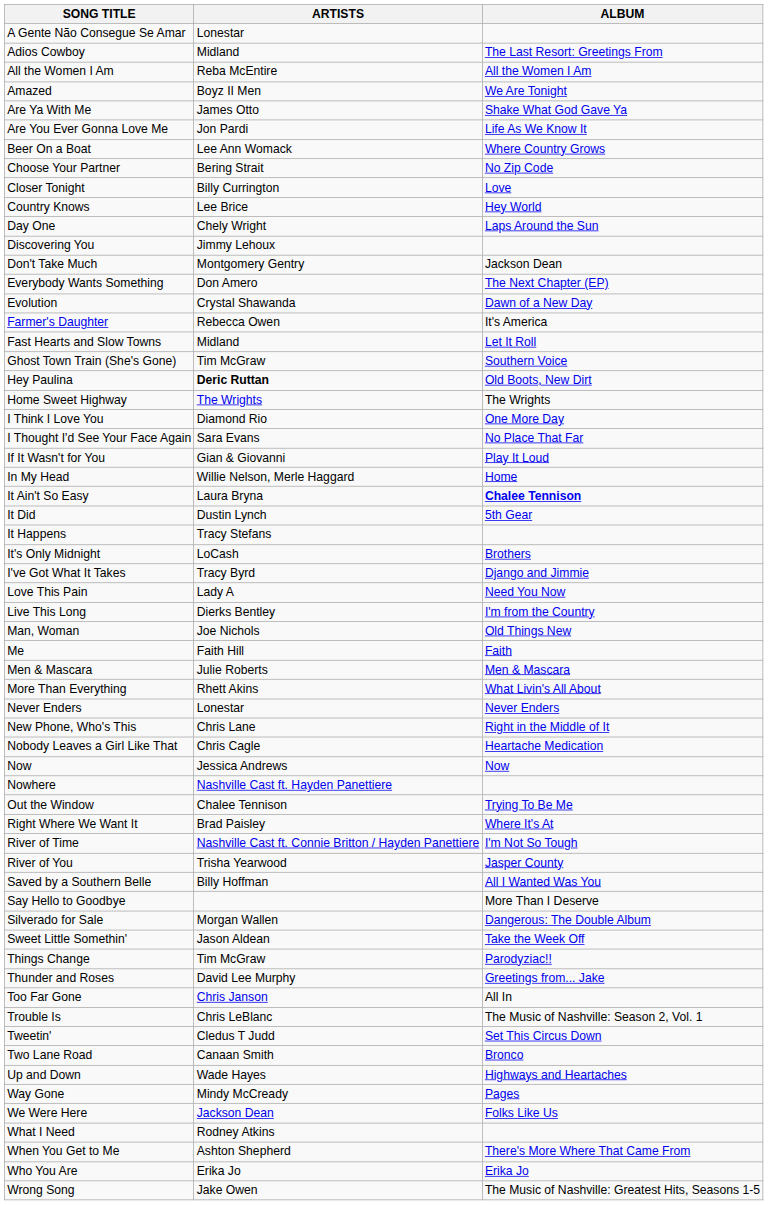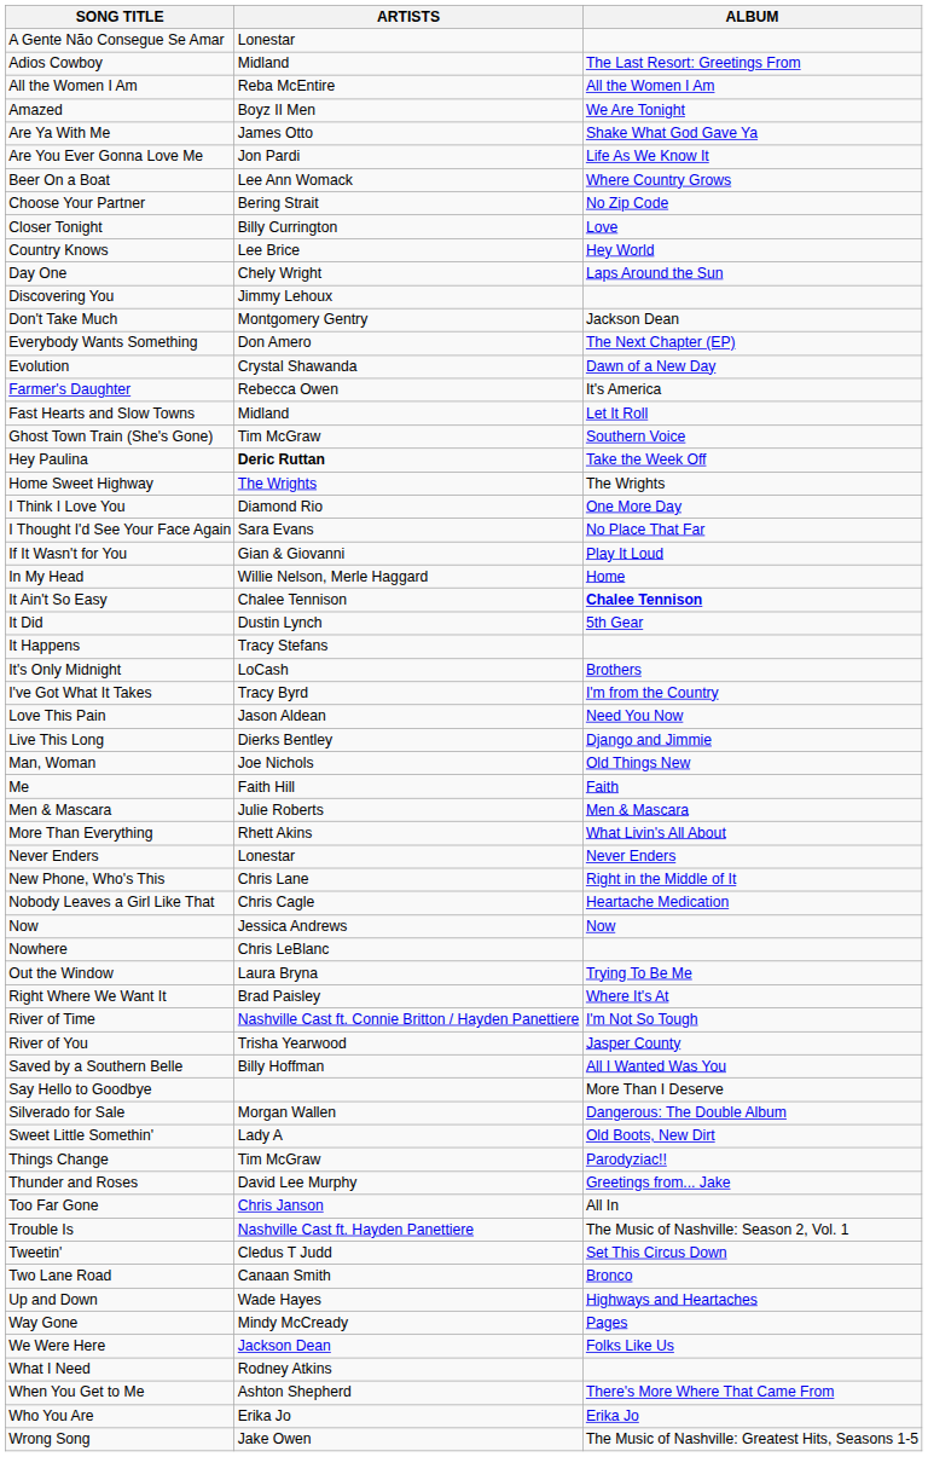 <table class="wikitable">
 <tr>
 <th>SONG TITLE</th>
 <th>ARTISTS</th>
 <th>ALBUM</th>
 </tr>
 <tr>
 <td>A Gente Não Consegue Se Amar</td>
 <td>Lonestar</td>
 <td></td>
 </tr>
 <tr>
 <td>Adios Cowboy</td>
 <td>Midland</td>
 <td><a href='#'>The Last Resort: Greetings From</a></td>
 </tr>
 <tr>
 <td>All the Women I Am</td>
 <td>Reba McEntire</td>
 <td><a href='#'>All the Women I Am</a></td>
 </tr>
 <tr>
 <td>Amazed</td>
 <td>Boyz II Men</td>
 <td><a href='#'>We Are Tonight</a></td>
 </tr>
 <tr>
 <td>Are Ya With Me</td>
 <td>James Otto</td>
 <td><a href='#'>Shake What God Gave Ya</a></td>
 </tr>
 <tr>
 <td>Are You Ever Gonna Love Me</td>
 <td>Jon Pardi</td>
 <td><a href='#'>Life As We Know It</a></td>
 </tr>
 <tr>
 <td>Beer On a Boat</td>
 <td>Lee Ann Womack</td>
 <td><a href='#'>Where Country Grows</a></td>
 </tr>
 <tr>
 <td>Choose Your Partner</td>
 <td>Bering Strait</td>
 <td><a href='#'>No Zip Code</a></td>
 </tr>
 <tr>
 <td>Closer Tonight</td>
 <td>Billy Currington</td>
 <td><a href='#'>Love</a></td>
 </tr>
 <tr>
 <td>Country Knows</td>
 <td>Lee Brice</td>
 <td><a href='#'>Hey World</a></td>
 </tr>
 <tr>
 <td>Day One</td>
 <td>Chely Wright</td>
 <td><a href='#'>Laps Around the Sun</a></td>
 </tr>
 <tr>
 <td>Discovering You</td>
 <td>Jimmy Lehoux</td>
 <td></td>
 </tr>
 <tr>
 <td>Don't Take Much</td>
 <td>Montgomery Gentry</td>
 <td>Jackson Dean</td>
 </tr>
 <tr>
 <td>Everybody Wants Something</td>
 <td>Don Amero</td>
 <td><a href='#'>The Next Chapter (EP)</a></td>
 </tr>
 <tr>
 <td>Evolution</td>
 <td>Crystal Shawanda</td>
 <td><a href='#'>Dawn of a New Day</a></td>
 </tr>
 <tr>
 <td><a href='#'>Farmer's Daughter</a></td>
 <td>Rebecca Owen</td>
 <td>It's America</td>
 </tr>
 <tr>
 <td>Fast Hearts and Slow Towns</td>
 <td>Midland</td>
 <td><a href='#'>Let It Roll</a></td>
 </tr>
 <tr>
 <td>Ghost Town Train (She's Gone)</td>
 <td>Tim McGraw</td>
 <td><a href='#'>Southern Voice</a></td>
 </tr>
 <tr>
 <td>Hey Paulina</td>
 <td><strong>Deric Ruttan</strong></td>
-<td><a href='#'>Old Boots, New Dirt</a></td>
+<td><a href='#'>Take the Week Off</a></td>
 </tr>
 <tr>
 <td>Home Sweet Highway</td>
 <td><a href='#'>The Wrights</a></td>
 <td>The Wrights</td>
 </tr>
 <tr>
 <td>I Think I Love You</td>
 <td>Diamond Rio</td>
 <td><a href='#'>One More Day</a></td>
 </tr>
 <tr>
 <td>I Thought I'd See Your Face Again</td>
 <td>Sara Evans</td>
 <td><a href='#'>No Place That Far</a></td>
 </tr>
 <tr>
 <td>If It Wasn't for You</td>
 <td>Gian & Giovanni</td>
 <td><a href='#'>Play It Loud</a></td>
 </tr>
 <tr>
 <td>In My Head</td>
 <td>Willie Nelson, Merle Haggard</td>
 <td><a href='#'>Home</a></td>
 </tr>
 <tr>
 <td>It Ain't So Easy</td>
-<td>Laura Bryna</td>
+<td>Chalee Tennison</td>
 <td><strong><a href='#'>Chalee Tennison</a></strong></td>
 </tr>
 <tr>
 <td>It Did</td>
 <td>Dustin Lynch</td>
 <td><a href='#'>5th Gear</a></td>
 </tr>
 <tr>
 <td>It Happens</td>
 <td>Tracy Stefans</td>
 <td></td>
 </tr>
 <tr>
 <td>It's Only Midnight</td>
 <td>LoCash</td>
 <td><a href='#'>Brothers</a></td>
 </tr>
 <tr>
 <td>I've Got What It Takes</td>
 <td>Tracy Byrd</td>
-<td><a href='#'>Django and Jimmie</a></td>
+<td><a href='#'>I'm from the Country</a></td>
 </tr>
 <tr>
 <td>Love This Pain</td>
-<td>Lady A</td>
+<td>Jason Aldean</td>
 <td><a href='#'>Need You Now</a></td>
 </tr>
 <tr>
 <td>Live This Long</td>
 <td>Dierks Bentley</td>
-<td><a href='#'>I'm from the Country</a></td>
+<td><a href='#'>Django and Jimmie</a></td>
 </tr>
 <tr>
 <td>Man, Woman</td>
 <td>Joe Nichols</td>
 <td><a href='#'>Old Things New</a></td>
 </tr>
 <tr>
 <td>Me</td>
 <td>Faith Hill</td>
 <td><a href='#'>Faith</a></td>
 </tr>
 <tr>
 <td>Men & Mascara</td>
 <td>Julie Roberts</td>
 <td><a href='#'>Men & Mascara</a></td>
 </tr>
 <tr>
 <td>More Than Everything</td>
 <td>Rhett Akins</td>
 <td><a href='#'>What Livin's All About</a></td>
 </tr>
 <tr>
 <td>Never Enders</td>
 <td>Lonestar</td>
 <td><a href='#'>Never Enders</a></td>
 </tr>
 <tr>
 <td>New Phone, Who's This</td>
 <td>Chris Lane</td>
 <td><a href='#'>Right in the Middle of It</a></td>
 </tr>
 <tr>
 <td>Nobody Leaves a Girl Like That</td>
 <td>Chris Cagle</td>
 <td><a href='#'>Heartache Medication</a></td>
 </tr>
 <tr>
 <td>Now</td>
 <td>Jessica Andrews</td>
 <td><a href='#'>Now</a></td>
 </tr>
 <tr>
 <td>Nowhere</td>
-<td><a href='#'>Nashville Cast ft. Hayden Panettiere</a></td>
+<td>Chris LeBlanc</td>
 <td></td>
 </tr>
 <tr>
 <td>Out the Window</td>
-<td>Chalee Tennison</td>
+<td>Laura Bryna</td>
 <td><a href='#'>Trying To Be Me</a></td>
 </tr>
 <tr>
 <td>Right Where We Want It</td>
 <td>Brad Paisley</td>
 <td><a href='#'>Where It's At</a></td>
 </tr>
 <tr>
 <td>River of Time</td>
 <td><a href='#'>Nashville Cast ft. Connie Britton / Hayden Panettiere</a></td>
 <td><a href='#'>I'm Not So Tough</a></td>
 </tr>
 <tr>
 <td>River of You</td>
 <td>Trisha Yearwood</td>
 <td><a href='#'>Jasper County</a></td>
 </tr>
 <tr>
 <td>Saved by a Southern Belle</td>
 <td>Billy Hoffman</td>
 <td><a href='#'>All I Wanted Was You</a></td>
 </tr>
 <tr>
 <td>Say Hello to Goodbye</td>
 <td></td>
 <td>More Than I Deserve</td>
 </tr>
 <tr>
 <td>Silverado for Sale</td>
 <td>Morgan Wallen</td>
 <td><a href='#'>Dangerous: The Double Album</a></td>
 </tr>
 <tr>
 <td>Sweet Little Somethin'</td>
-<td>Jason Aldean</td>
-<td><a href='#'>Take the Week Off</a></td>
+<td>Lady A</td>
+<td><a href='#'>Old Boots, New Dirt</a></td>
 </tr>
 <tr>
 <td>Things Change</td>
 <td>Tim McGraw</td>
 <td><a href='#'>Parodyziac!!</a></td>
 </tr>
 <tr>
 <td>Thunder and Roses</td>
 <td>David Lee Murphy</td>
 <td><a href='#'>Greetings from... Jake</a></td>
 </tr>
 <tr>
 <td>Too Far Gone</td>
 <td><a href='#'>Chris Janson</a></td>
 <td>All In</td>
 </tr>
 <tr>
 <td>Trouble Is</td>
-<td>Chris LeBlanc</td>
+<td><a href='#'>Nashville Cast ft. Hayden Panettiere</a></td>
 <td>The Music of Nashville: Season 2, Vol. 1</td>
 </tr>
 <tr>
 <td>Tweetin'</td>
 <td>Cledus T Judd</td>
 <td><a href='#'>Set This Circus Down</a></td>
 </tr>
 <tr>
 <td>Two Lane Road</td>
 <td>Canaan Smith</td>
 <td><a href='#'>Bronco</a></td>
 </tr>
 <tr>
 <td>Up and Down</td>
 <td>Wade Hayes</td>
 <td><a href='#'>Highways and Heartaches</a></td>
 </tr>
 <tr>
 <td>Way Gone</td>
 <td>Mindy McCready</td>
 <td><a href='#'>Pages</a></td>
 </tr>
 <tr>
 <td>We Were Here</td>
 <td><a href='#'>Jackson Dean</a></td>
 <td><a href='#'>Folks Like Us</a></td>
 </tr>
 <tr>
 <td>What I Need</td>
 <td>Rodney Atkins</td>
 <td></td>
 </tr>
 <tr>
 <td>When You Get to Me</td>
 <td>Ashton Shepherd</td>
 <td><a href='#'>There's More Where That Came From</a></td>
 </tr>
 <tr>
 <td>Who You Are</td>
 <td>Erika Jo</td>
 <td><a href='#'>Erika Jo</a></td>
 </tr>
 <tr>
 <td>Wrong Song</td>
 <td>Jake Owen</td>
 <td>The Music of Nashville: Greatest Hits, Seasons 1-5</td>
 </tr>
 </table>
